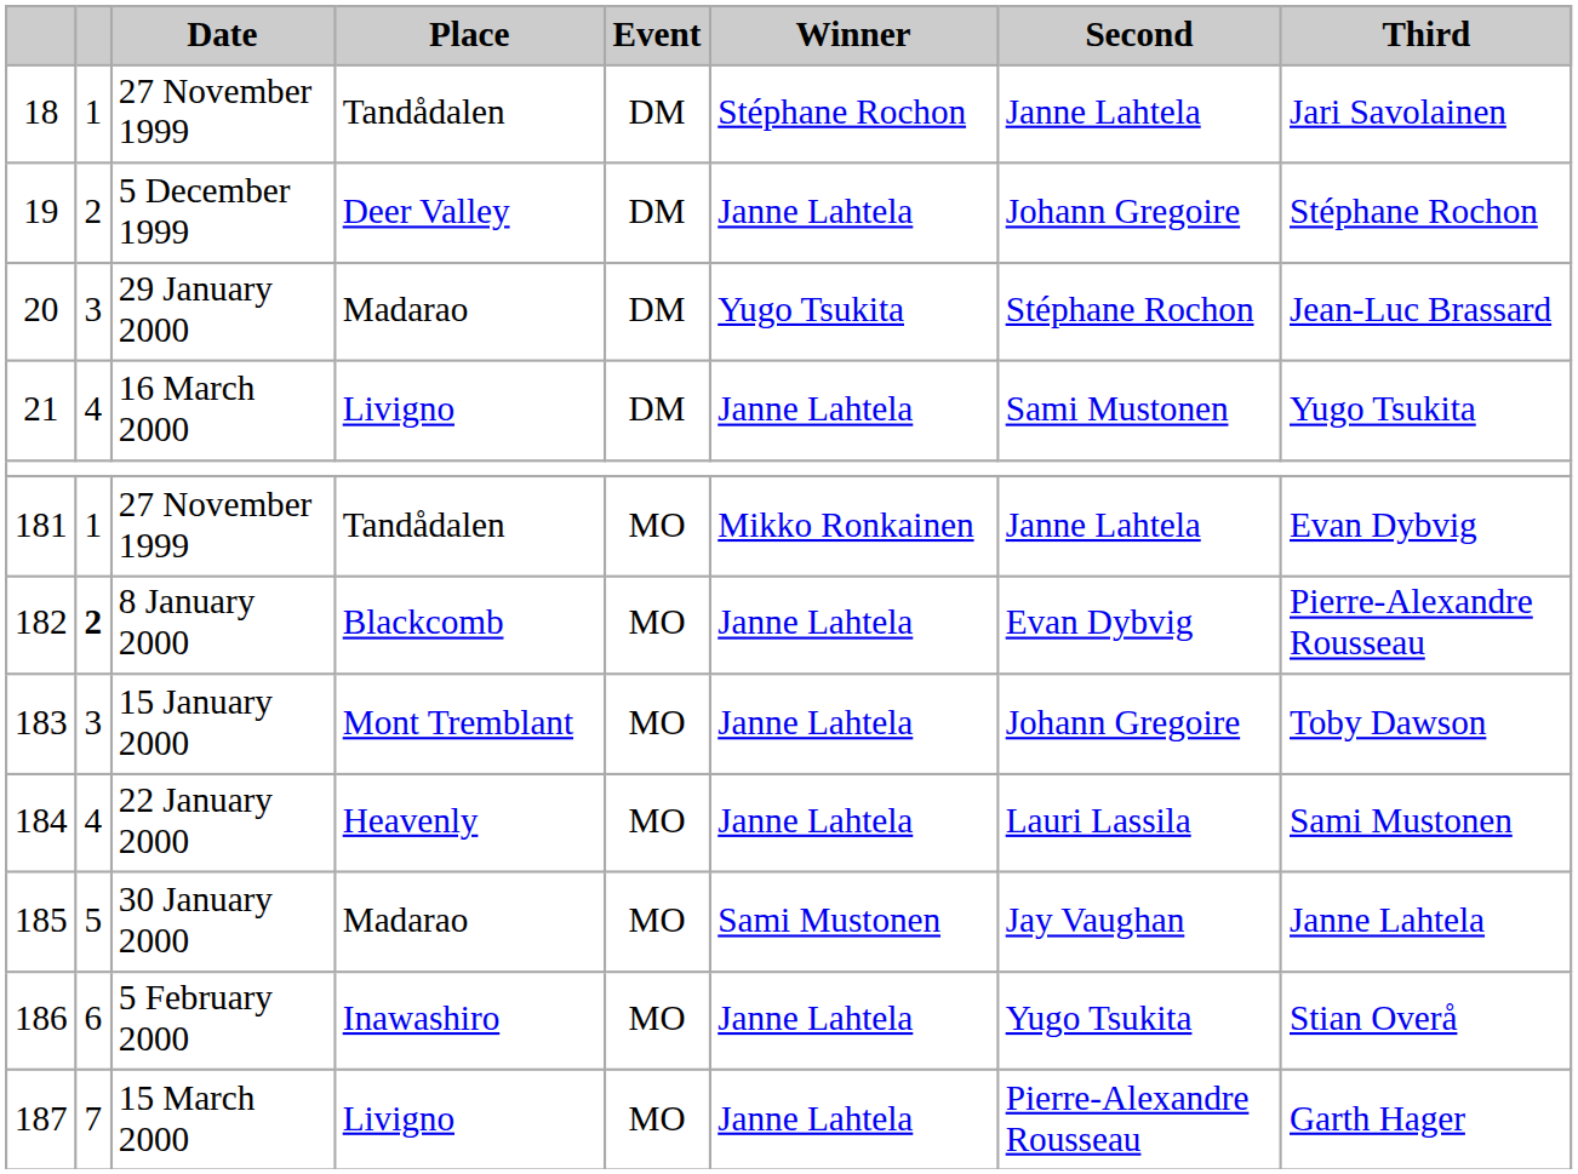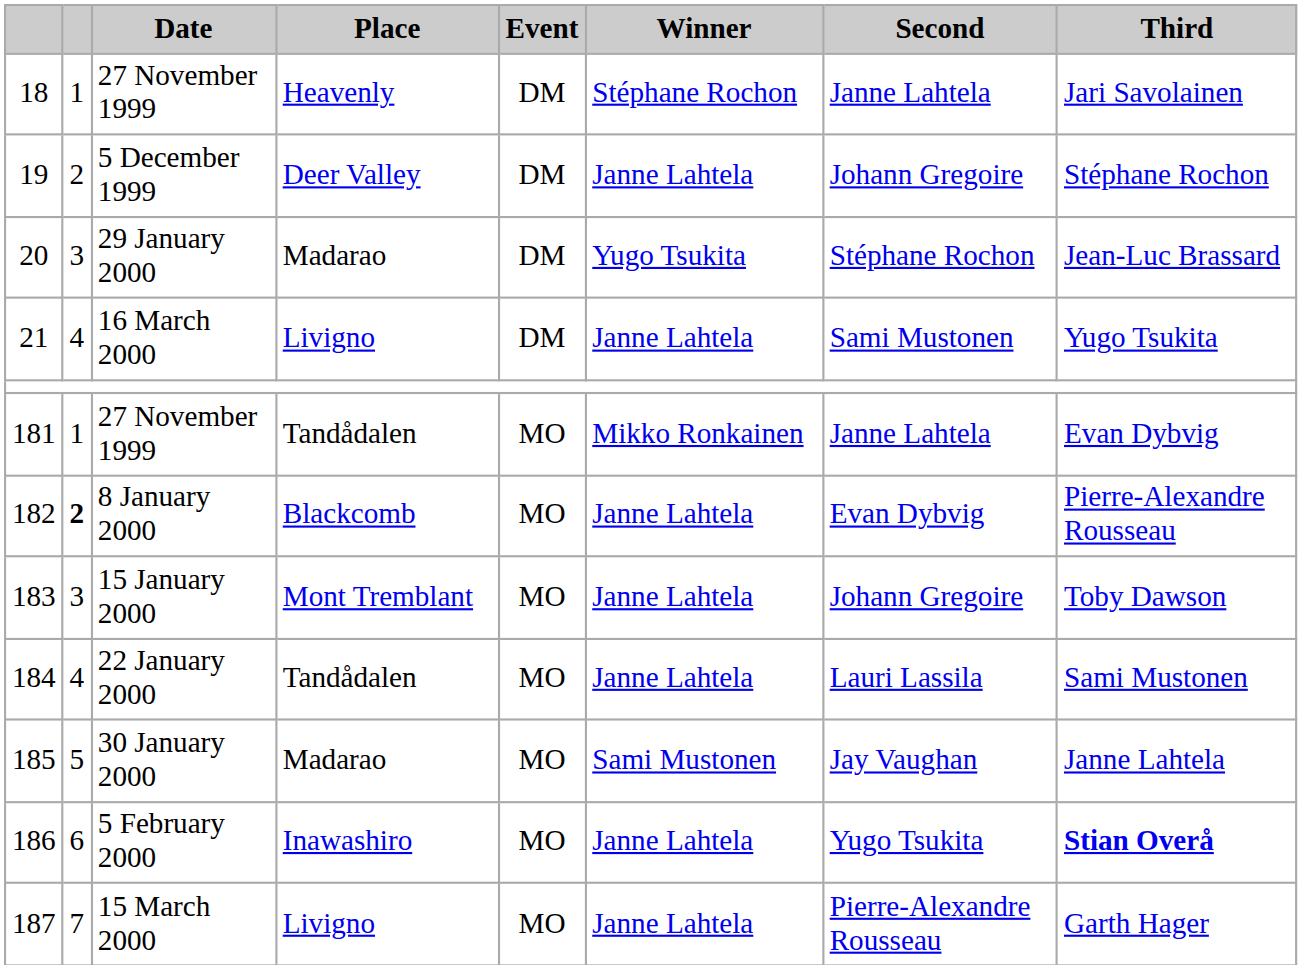 <table class="wikitable plainrowheaders" style="background:#fff; font-size:86%; line-height:16px; border:grey solid 1px; border-collapse:collapse;">
 <tr style="background:#ccc; text-align:center;">
 <th scope="col" style="background:#ccc; width=20 px;"></th>
 <th scope="col" style="background:#ccc; width=30 px;"></th>
 <th scope="col" style="background:#ccc; width:120px;">Date</th>
 <th scope="col" style="background:#ccc; width:160px;">Place</th>
 <th scope="col" style="background:#ccc; width:15px;">Event</th>
 <th scope="col" style="background:#ccc; width:185px;">Winner</th>
 <th scope="col" style="background:#ccc; width:185px;">Second</th>
 <th scope="col" style="background:#ccc; width:185px;">Third</th>
 </tr>
 <tr>
 <td align=center>18</td>
 <td align=center>1</td>
 <td>27 November 1999</td>
-<td> Tandådalen</td>
+<td> <a href='#'>Heavenly</a></td>
 <td align=center>DM</td>
 <td> <a href='#'>Stéphane Rochon</a></td>
 <td> <a href='#'>Janne Lahtela</a></td>
 <td> <a href='#'>Jari Savolainen</a></td>
 </tr>
 <tr>
 <td align=center>19</td>
 <td align=center>2</td>
 <td>5 December 1999</td>
 <td> <a href='#'>Deer Valley</a></td>
 <td align=center>DM</td>
 <td> <a href='#'>Janne Lahtela</a></td>
 <td> <a href='#'>Johann Gregoire</a></td>
 <td> <a href='#'>Stéphane Rochon</a></td>
 </tr>
 <tr>
 <td align=center>20</td>
 <td align=center>3</td>
 <td>29 January 2000</td>
 <td> Madarao</td>
 <td align=center>DM</td>
 <td> <a href='#'>Yugo Tsukita</a></td>
 <td> <a href='#'>Stéphane Rochon</a></td>
 <td> <a href='#'>Jean-Luc Brassard</a></td>
 </tr>
 <tr>
 <td align=center>21</td>
 <td align=center>4</td>
 <td>16 March 2000</td>
 <td> <a href='#'>Livigno</a></td>
 <td align=center>DM</td>
 <td> <a href='#'>Janne Lahtela</a></td>
 <td> <a href='#'>Sami Mustonen</a></td>
 <td> <a href='#'>Yugo Tsukita</a></td>
 </tr>
 <tr>
 <td colspan=8></td>
 </tr>
 <tr>
 <td align=center>181</td>
 <td align=center>1</td>
 <td>27 November 1999</td>
 <td> Tandådalen</td>
 <td align=center>MO</td>
 <td> <a href='#'>Mikko Ronkainen</a></td>
 <td> <a href='#'>Janne Lahtela</a></td>
 <td> <a href='#'>Evan Dybvig</a></td>
 </tr>
 <tr>
 <td align=center>182</td>
 <td align=center><strong>2</strong></td>
 <td>8 January 2000</td>
 <td> <a href='#'>Blackcomb</a></td>
 <td align=center>MO</td>
 <td> <a href='#'>Janne Lahtela</a></td>
 <td> <a href='#'>Evan Dybvig</a></td>
 <td> <a href='#'>Pierre-Alexandre Rousseau</a></td>
 </tr>
 <tr>
 <td align=center>183</td>
 <td align=center>3</td>
 <td>15 January 2000</td>
 <td> <a href='#'>Mont Tremblant</a></td>
 <td align=center>MO</td>
 <td> <a href='#'>Janne Lahtela</a></td>
 <td> <a href='#'>Johann Gregoire</a></td>
 <td> <a href='#'>Toby Dawson</a></td>
 </tr>
 <tr>
 <td align=center>184</td>
 <td align=center>4</td>
 <td>22 January 2000</td>
-<td> <a href='#'>Heavenly</a></td>
+<td> Tandådalen</td>
 <td align=center>MO</td>
 <td> <a href='#'>Janne Lahtela</a></td>
 <td> <a href='#'>Lauri Lassila</a></td>
 <td> <a href='#'>Sami Mustonen</a></td>
 </tr>
 <tr>
 <td align=center>185</td>
 <td align=center>5</td>
 <td>30 January 2000</td>
 <td> Madarao</td>
 <td align=center>MO</td>
 <td> <a href='#'>Sami Mustonen</a></td>
 <td> <a href='#'>Jay Vaughan</a></td>
 <td> <a href='#'>Janne Lahtela</a></td>
 </tr>
 <tr>
 <td align=center>186</td>
 <td align=center>6</td>
 <td>5 February 2000</td>
 <td> <a href='#'>Inawashiro</a></td>
 <td align=center>MO</td>
 <td> <a href='#'>Janne Lahtela</a></td>
 <td> <a href='#'>Yugo Tsukita</a></td>
-<td> <a href='#'>Stian Overå</a></td>
+<td><strong> <a href='#'>Stian Overå</a></strong></td>
 </tr>
 <tr>
 <td align=center>187</td>
 <td align=center>7</td>
 <td>15 March 2000</td>
 <td> <a href='#'>Livigno</a></td>
 <td align=center>MO</td>
 <td> <a href='#'>Janne Lahtela</a></td>
 <td> <a href='#'>Pierre-Alexandre Rousseau</a></td>
 <td> <a href='#'>Garth Hager</a></td>
 </tr>
 </table>
